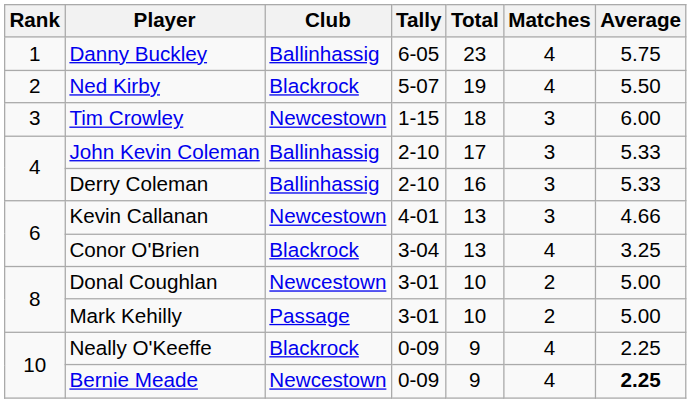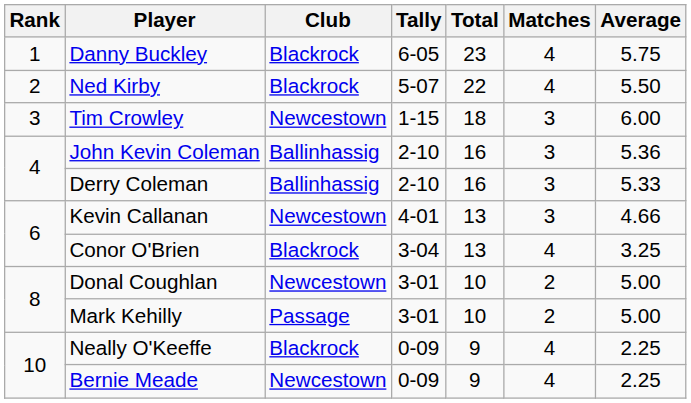 <table class="wikitable">
 <tr>
 <th>Rank</th>
 <th>Player</th>
 <th>Club</th>
 <th>Tally</th>
 <th>Total</th>
 <th>Matches</th>
 <th>Average</th>
 </tr>
 <tr>
 <td rowspan="1" style="text-align:center;">1</td>
 <td><a href='#'>Danny Buckley</a></td>
-<td><a href='#'>Ballinhassig</a></td>
+<td><a href='#'>Blackrock</a></td>
 <td align=center>6-05</td>
 <td align=center>23</td>
 <td align=center>4</td>
 <td align=center>5.75</td>
 </tr>
 <tr>
 <td rowspan="1" style="text-align:center;">2</td>
 <td><a href='#'>Ned Kirby</a></td>
 <td><a href='#'>Blackrock</a></td>
 <td align=center>5-07</td>
-<td align=center>19</td>
+<td align=center>22</td>
 <td align=center>4</td>
 <td align=center>5.50</td>
 </tr>
 <tr>
 <td rowspan="1" style="text-align:center;">3</td>
 <td><a href='#'>Tim Crowley</a></td>
 <td><a href='#'>Newcestown</a></td>
 <td align=center>1-15</td>
 <td align=center>18</td>
 <td align=center>3</td>
 <td align=center>6.00</td>
 </tr>
 <tr>
 <td rowspan="2" style="text-align:center;">4</td>
 <td><a href='#'>John Kevin Coleman</a></td>
 <td><a href='#'>Ballinhassig</a></td>
 <td align=center>2-10</td>
-<td align=center>17</td>
+<td align=center>16</td>
 <td align=center>3</td>
-<td align=center>5.33</td>
+<td align=center>5.36</td>
 </tr>
 <tr>
 <td>Derry Coleman</td>
 <td><a href='#'>Ballinhassig</a></td>
 <td align=center>2-10</td>
 <td align=center>16</td>
 <td align=center>3</td>
 <td align=center>5.33</td>
 </tr>
 <tr>
 <td rowspan="2" style="text-align:center;">6</td>
 <td>Kevin Callanan</td>
 <td><a href='#'>Newcestown</a></td>
 <td align=center>4-01</td>
 <td align=center>13</td>
 <td align=center>3</td>
 <td align=center>4.66</td>
 </tr>
 <tr>
 <td>Conor O'Brien</td>
 <td><a href='#'>Blackrock</a></td>
 <td align=center>3-04</td>
 <td align=center>13</td>
 <td align=center>4</td>
 <td align=center>3.25</td>
 </tr>
 <tr>
 <td rowspan="2" style="text-align:center;">8</td>
 <td>Donal Coughlan</td>
 <td><a href='#'>Newcestown</a></td>
 <td align=center>3-01</td>
 <td align=center>10</td>
 <td align=center>2</td>
 <td align=center>5.00</td>
 </tr>
 <tr>
 <td>Mark Kehilly</td>
 <td><a href='#'>Passage</a></td>
 <td align=center>3-01</td>
 <td align=center>10</td>
 <td align=center>2</td>
 <td align=center>5.00</td>
 </tr>
 <tr>
 <td rowspan="2" style="text-align:center;">10</td>
 <td>Neally O'Keeffe</td>
 <td><a href='#'>Blackrock</a></td>
 <td align=center>0-09</td>
 <td align=center>9</td>
 <td align=center>4</td>
 <td align=center>2.25</td>
 </tr>
 <tr>
 <td><a href='#'>Bernie Meade</a></td>
 <td><a href='#'>Newcestown</a></td>
 <td align=center>0-09</td>
 <td align=center>9</td>
 <td align=center>4</td>
-<td align=center><strong>2.25</strong></td>
+<td align=center>2.25</td>
 </tr>
 </table>
